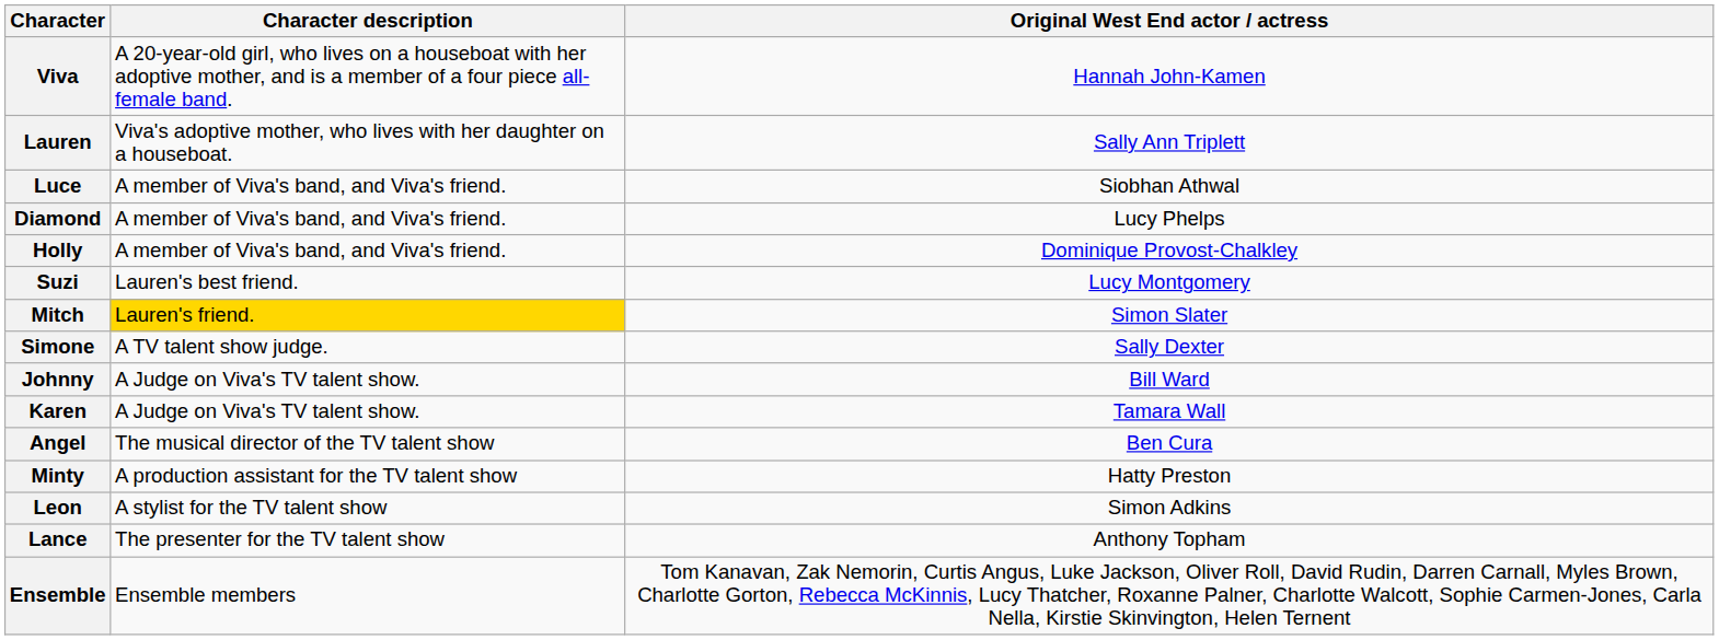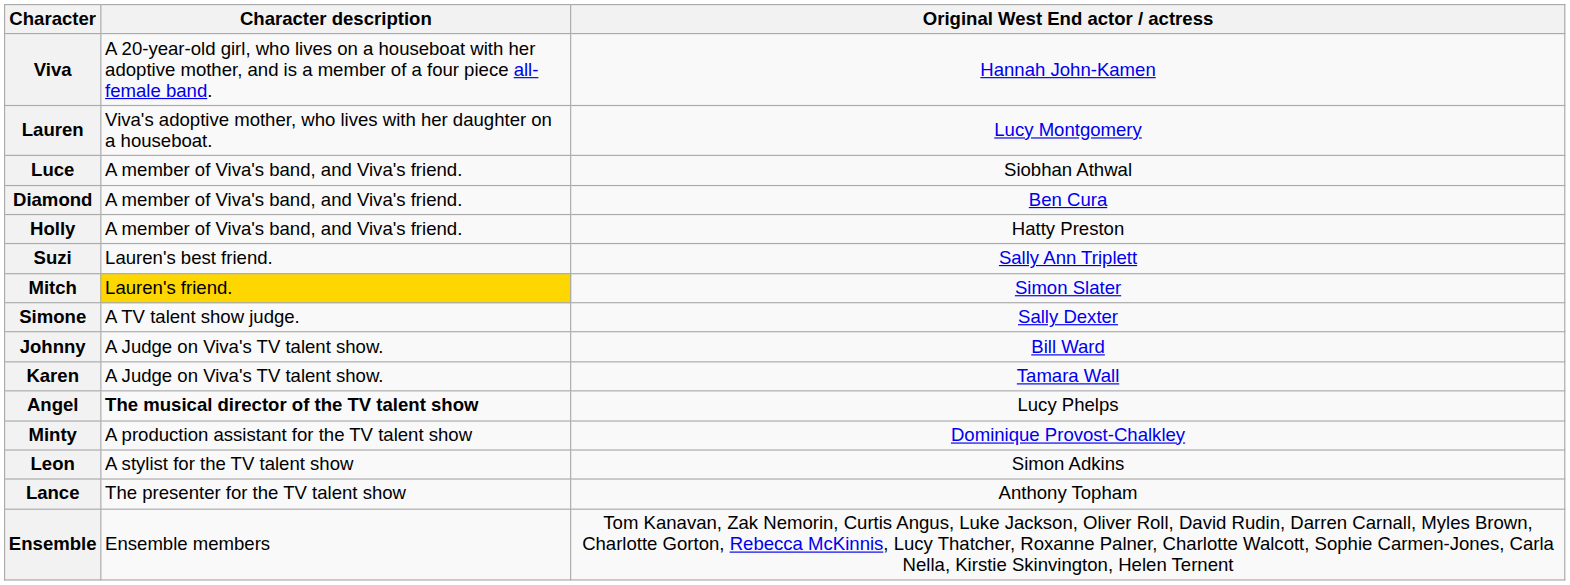 <table class="wikitable sortable" width="85%">
 <tr>
 <th scope="col">Character</th>
 <th scope="col">Character description</th>
 <th scope="col" class="unsortable">Original West End actor / actress</th>
 </tr>
 <tr>
 <th scope="row">Viva</th>
 <td>A 20-year-old girl, who lives on a houseboat with her adoptive mother, and is a member of a four piece <a href='#'>all-female band</a>.</td>
 <td align="center"><a href='#'>Hannah John-Kamen</a></td>
 </tr>
 <tr>
 <th scope="row">Lauren</th>
 <td>Viva's adoptive mother, who lives with her daughter on a houseboat.</td>
-<td align="center"><a href='#'>Sally Ann Triplett</a></td>
+<td align="center"><a href='#'>Lucy Montgomery</a></td>
 </tr>
 <tr>
 <th scope="row">Luce</th>
 <td>A member of Viva's band, and Viva's friend.</td>
 <td align="center">Siobhan Athwal</td>
 </tr>
 <tr>
 <th scope="row">Diamond</th>
 <td>A member of Viva's band, and Viva's friend.</td>
-<td align="center">Lucy Phelps</td>
+<td align="center"><a href='#'>Ben Cura</a></td>
 </tr>
 <tr>
 <th scope="row">Holly</th>
 <td>A member of Viva's band, and Viva's friend.</td>
-<td align="center"><a href='#'>Dominique Provost-Chalkley</a></td>
+<td align="center">Hatty Preston</td>
 </tr>
 <tr>
 <th scope="row">Suzi</th>
 <td>Lauren's best friend.</td>
-<td align="center"><a href='#'>Lucy Montgomery</a></td>
+<td align="center"><a href='#'>Sally Ann Triplett</a></td>
 </tr>
 <tr>
 <th scope="row">Mitch</th>
 <td style="background: gold;">Lauren's friend.</td>
 <td align="center"><a href='#'>Simon Slater</a></td>
 </tr>
 <tr>
 <th scope="row">Simone</th>
 <td>A TV talent show judge.</td>
 <td align="center"><a href='#'>Sally Dexter</a></td>
 </tr>
 <tr>
 <th scope="row">Johnny</th>
 <td>A Judge on Viva's TV talent show.</td>
 <td align="center"><a href='#'>Bill Ward</a></td>
 </tr>
 <tr>
 <th scope="row">Karen</th>
 <td>A Judge on Viva's TV talent show.</td>
 <td align="center"><a href='#'>Tamara Wall</a></td>
 </tr>
 <tr>
 <th scope="row">Angel</th>
-<td>The musical director of the TV talent show</td>
-<td align="center"><a href='#'>Ben Cura</a></td>
+<td><strong>The musical director of the TV talent show</strong></td>
+<td align="center">Lucy Phelps</td>
 </tr>
 <tr>
 <th scope="row">Minty</th>
 <td>A production assistant for the TV talent show</td>
-<td align="center">Hatty Preston</td>
+<td align="center"><a href='#'>Dominique Provost-Chalkley</a></td>
 </tr>
 <tr>
 <th scope="row">Leon</th>
 <td>A stylist for the TV talent show</td>
 <td align="center">Simon Adkins</td>
 </tr>
 <tr>
 <th scope="row">Lance</th>
 <td>The presenter for the TV talent show</td>
 <td align="center">Anthony Topham</td>
 </tr>
 <tr>
 <th scope="row">Ensemble</th>
 <td>Ensemble members</td>
 <td align="center">Tom Kanavan, Zak Nemorin, Curtis Angus, Luke Jackson, Oliver Roll, David Rudin, Darren Carnall, Myles Brown, Charlotte Gorton, <a href='#'>Rebecca McKinnis</a>, Lucy Thatcher, Roxanne Palner, Charlotte Walcott, Sophie Carmen-Jones, Carla Nella, Kirstie Skinvington, Helen Ternent</td>
 </tr>
 </table>
